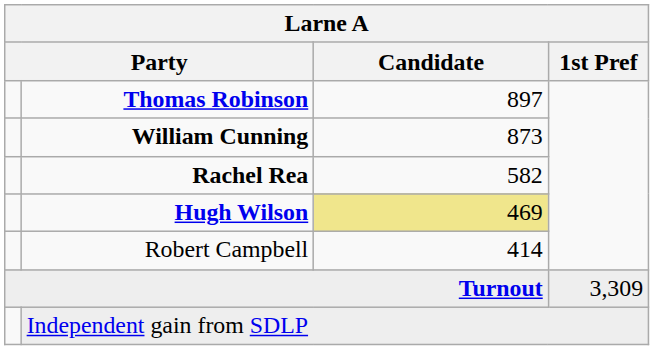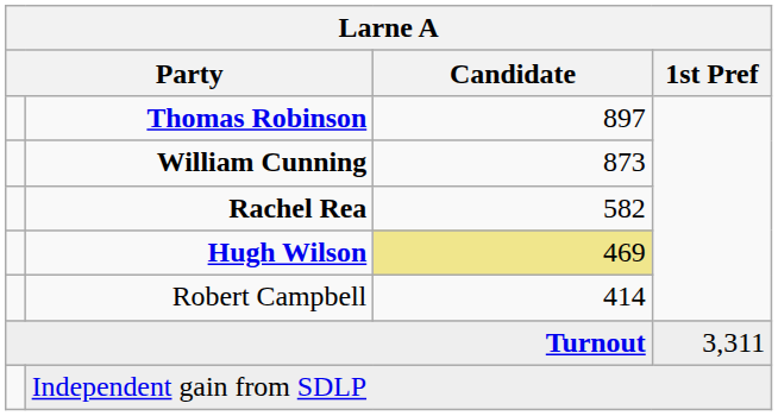 <table class="wikitable">
 <tr>
 <th colspan="4" align="center">Larne A</th>
 </tr>
 <tr>
 <th colspan="2" align="center" width=200>Party</th>
 <th width=150>Candidate</th>
 <th width=60>1st Pref</th>
 </tr>
 <tr>
 <td></td>
 <td align="right"><strong><a href='#'>Thomas Robinson</a></strong></td>
 <td align="right">897</td>
 </tr>
 <tr>
 <td></td>
 <td align="right"><strong>William Cunning</strong></td>
 <td align="right">873</td>
 </tr>
 <tr>
 <td></td>
 <td align="right"><strong>Rachel Rea</strong></td>
 <td align="right">582</td>
 </tr>
 <tr>
 <td></td>
 <td align="right"><strong><a href='#'>Hugh Wilson</a></strong></td>
 <td align="right" style="background: khaki;">469</td>
 </tr>
 <tr>
 <td></td>
 <td align="right">Robert Campbell</td>
 <td align="right">414</td>
 </tr>
 <tr bgcolor="EEEEEE">
 <td colspan=3 align="right"><strong><a href='#'>Turnout</a></strong></td>
-<td align="right">3,309</td>
+<td align="right">3,311</td>
 </tr>
 <tr>
 <td bgcolor=></td>
 <td colspan=3 bgcolor="EEEEEE"><a href='#'>Independent</a> gain from <a href='#'>SDLP</a></td>
 </tr>
 </table>
